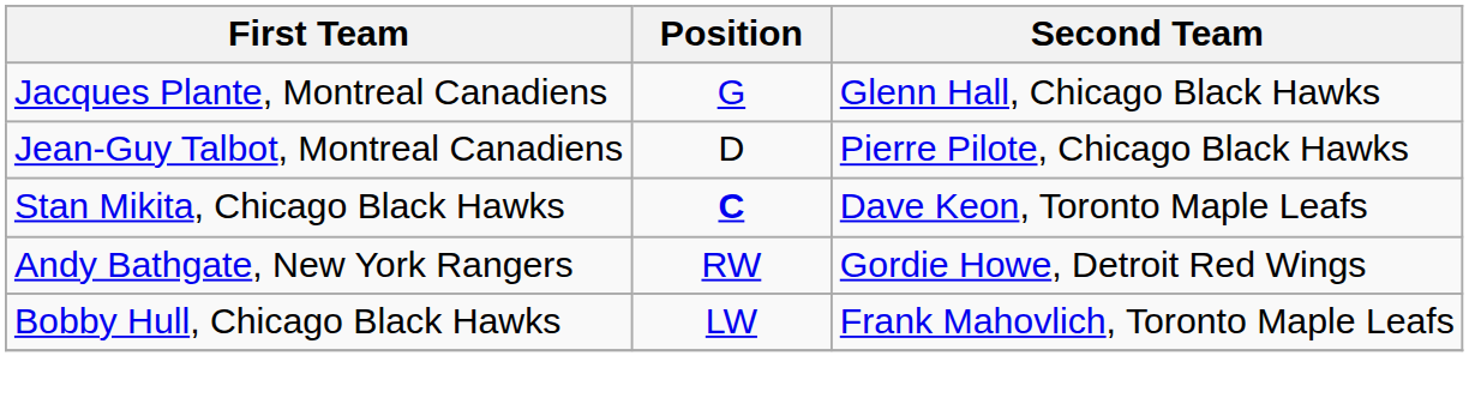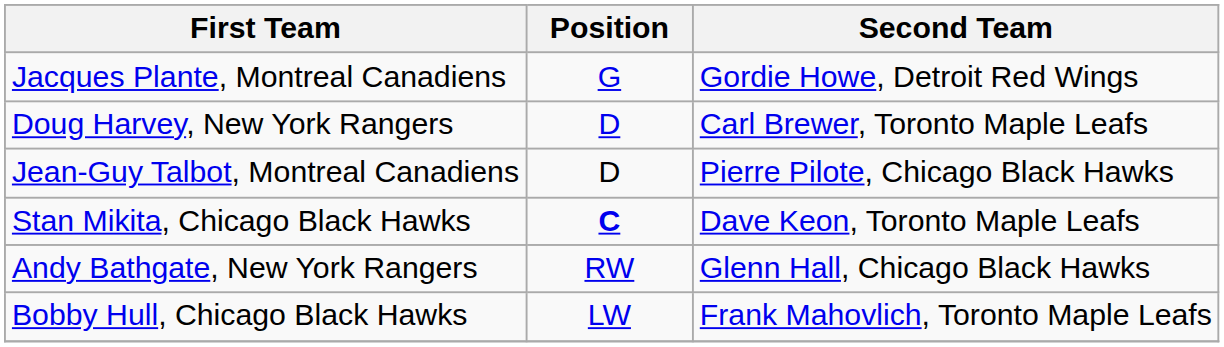 <table class="wikitable">
 <tr>
 <th>First Team</th>
 <th>  Position  </th>
 <th>Second Team</th>
 </tr>
 <tr>
 <td><a href='#'>Jacques Plante</a>, Montreal Canadiens</td>
 <td align=center><a href='#'>G</a></td>
-<td><a href='#'>Glenn Hall</a>, Chicago Black Hawks</td>
+<td><a href='#'>Gordie Howe</a>, Detroit Red Wings</td>
+</tr>
+<tr>
+<td><a href='#'>Doug Harvey</a>, New York Rangers</td>
+<td align=center><a href='#'>D</a></td>
+<td><a href='#'>Carl Brewer</a>, Toronto Maple Leafs</td>
 </tr>
 <tr>
 <td><a href='#'>Jean-Guy Talbot</a>, Montreal Canadiens</td>
 <td align=center>D</td>
 <td><a href='#'>Pierre Pilote</a>, Chicago Black Hawks</td>
 </tr>
 <tr>
 <td><a href='#'>Stan Mikita</a>, Chicago Black Hawks</td>
 <td align=center><strong><a href='#'>C</a></strong></td>
 <td><a href='#'>Dave Keon</a>, Toronto Maple Leafs</td>
 </tr>
 <tr>
 <td><a href='#'>Andy Bathgate</a>, New York Rangers</td>
 <td align=center><a href='#'>RW</a></td>
-<td><a href='#'>Gordie Howe</a>, Detroit Red Wings</td>
+<td><a href='#'>Glenn Hall</a>, Chicago Black Hawks</td>
 </tr>
 <tr>
 <td><a href='#'>Bobby Hull</a>, Chicago Black Hawks</td>
 <td align=center><a href='#'>LW</a></td>
 <td><a href='#'>Frank Mahovlich</a>, Toronto Maple Leafs</td>
 </tr>
 <tr>
 </tr>
 </table>
